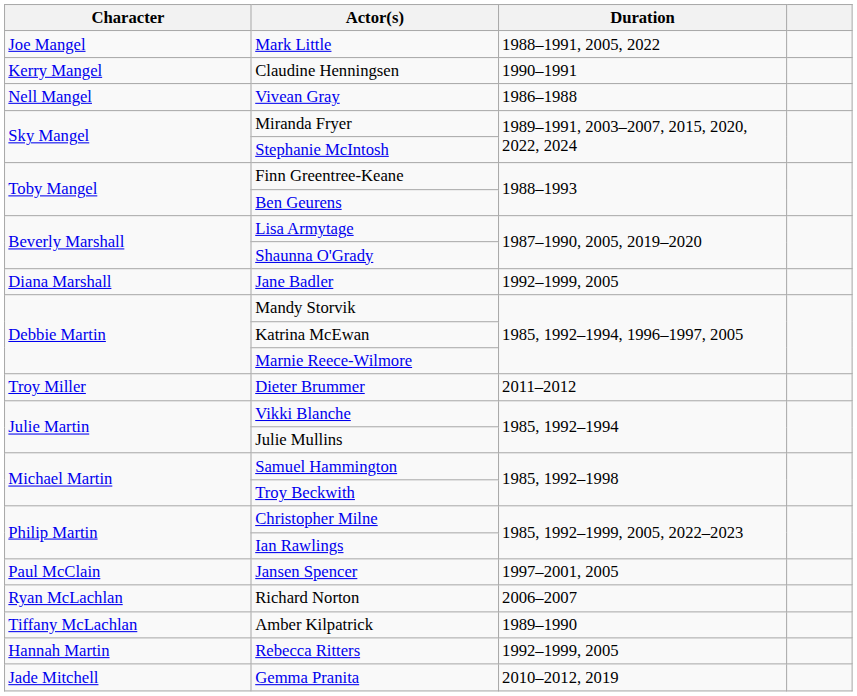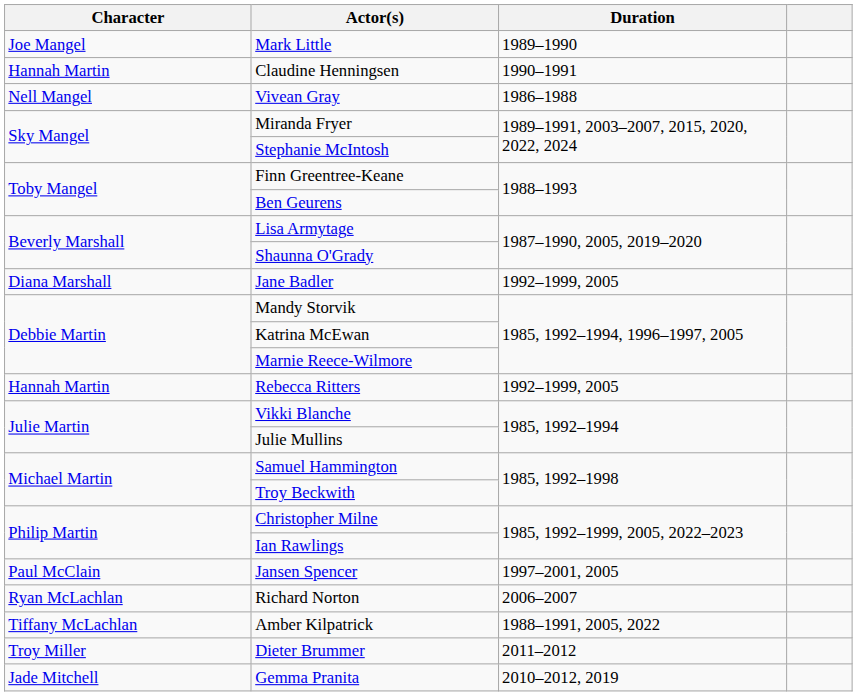 <table class="wikitable">
 <tr>
 <th scope="col" width="230">Character</th>
 <th scope="col" width="230">Actor(s)</th>
 <th scope="col" width="270">Duration</th>
 <th scope="col" width="55"></th>
 </tr>
 <tr>
 <td><a href='#'>Joe Mangel</a></td>
 <td><a href='#'>Mark Little</a></td>
-<td>1988–1991, 2005, 2022</td>
+<td>1989–1990</td>
 <td></td>
 </tr>
 <tr>
-<td><a href='#'>Kerry Mangel</a></td>
+<td><a href='#'>Hannah Martin</a></td>
 <td>Claudine Henningsen</td>
 <td>1990–1991</td>
 <td></td>
 </tr>
 <tr>
 <td><a href='#'>Nell Mangel</a></td>
 <td><a href='#'>Vivean Gray</a></td>
 <td>1986–1988</td>
 <td></td>
 </tr>
 <tr>
 <td rowspan="2"><a href='#'>Sky Mangel</a></td>
 <td>Miranda Fryer</td>
 <td rowspan="2">1989–1991, 2003–2007, 2015, 2020, 2022, 2024</td>
 <td rowspan="2"></td>
 </tr>
 <tr>
 <td><a href='#'>Stephanie McIntosh</a></td>
 </tr>
 <tr>
 <td rowspan="2"><a href='#'>Toby Mangel</a></td>
 <td>Finn Greentree-Keane</td>
 <td rowspan="2">1988–1993</td>
 <td rowspan="2"></td>
 </tr>
 <tr>
 <td><a href='#'>Ben Geurens</a></td>
 </tr>
 <tr>
 <td rowspan="2"><a href='#'>Beverly Marshall</a></td>
 <td><a href='#'>Lisa Armytage</a></td>
 <td rowspan="2">1987–1990, 2005, 2019–2020</td>
 <td rowspan="2"></td>
 </tr>
 <tr>
 <td><a href='#'>Shaunna O'Grady</a></td>
 </tr>
 <tr>
 <td><a href='#'>Diana Marshall</a></td>
 <td><a href='#'>Jane Badler</a></td>
 <td>1992–1999, 2005</td>
 <td></td>
 </tr>
 <tr>
 <td rowspan="3"><a href='#'>Debbie Martin</a></td>
 <td>Mandy Storvik</td>
 <td rowspan="3">1985, 1992–1994, 1996–1997, 2005</td>
 <td rowspan="3"></td>
 </tr>
 <tr>
 <td>Katrina McEwan</td>
 </tr>
 <tr>
 <td><a href='#'>Marnie Reece-Wilmore</a></td>
 </tr>
 <tr>
-<td><a href='#'>Troy Miller</a></td>
-<td><a href='#'>Dieter Brummer</a></td>
-<td>2011–2012</td>
+<td><a href='#'>Hannah Martin</a></td>
+<td><a href='#'>Rebecca Ritters</a></td>
+<td>1992–1999, 2005</td>
 <td></td>
 </tr>
 <tr>
 <td rowspan="2"><a href='#'>Julie Martin</a></td>
 <td><a href='#'>Vikki Blanche</a></td>
 <td rowspan="2">1985, 1992–1994</td>
 <td rowspan="2"></td>
 </tr>
 <tr>
 <td>Julie Mullins</td>
 </tr>
 <tr>
 <td rowspan="2"><a href='#'>Michael Martin</a></td>
 <td><a href='#'>Samuel Hammington</a></td>
 <td rowspan="2">1985, 1992–1998</td>
 <td rowspan="2"></td>
 </tr>
 <tr>
 <td><a href='#'>Troy Beckwith</a></td>
 </tr>
 <tr>
 <td rowspan="2"><a href='#'>Philip Martin</a></td>
 <td><a href='#'>Christopher Milne</a></td>
 <td rowspan=2>1985, 1992–1999, 2005, 2022–2023</td>
 <td rowspan=2></td>
 </tr>
 <tr>
 <td><a href='#'>Ian Rawlings</a></td>
 </tr>
 <tr>
 <td><a href='#'>Paul McClain</a></td>
 <td><a href='#'>Jansen Spencer</a></td>
 <td>1997–2001, 2005</td>
 <td></td>
 </tr>
 <tr>
 <td><a href='#'>Ryan McLachlan</a></td>
 <td>Richard Norton</td>
 <td>2006–2007</td>
 <td></td>
 </tr>
 <tr>
 <td><a href='#'>Tiffany McLachlan</a></td>
 <td>Amber Kilpatrick</td>
-<td>1989–1990</td>
+<td>1988–1991, 2005, 2022</td>
 <td></td>
 </tr>
 <tr>
-<td><a href='#'>Hannah Martin</a></td>
-<td><a href='#'>Rebecca Ritters</a></td>
-<td>1992–1999, 2005</td>
+<td><a href='#'>Troy Miller</a></td>
+<td><a href='#'>Dieter Brummer</a></td>
+<td>2011–2012</td>
 <td></td>
 </tr>
 <tr>
 <td><a href='#'>Jade Mitchell</a></td>
 <td><a href='#'>Gemma Pranita</a></td>
 <td>2010–2012, 2019</td>
 <td></td>
 </tr>
 </table>
